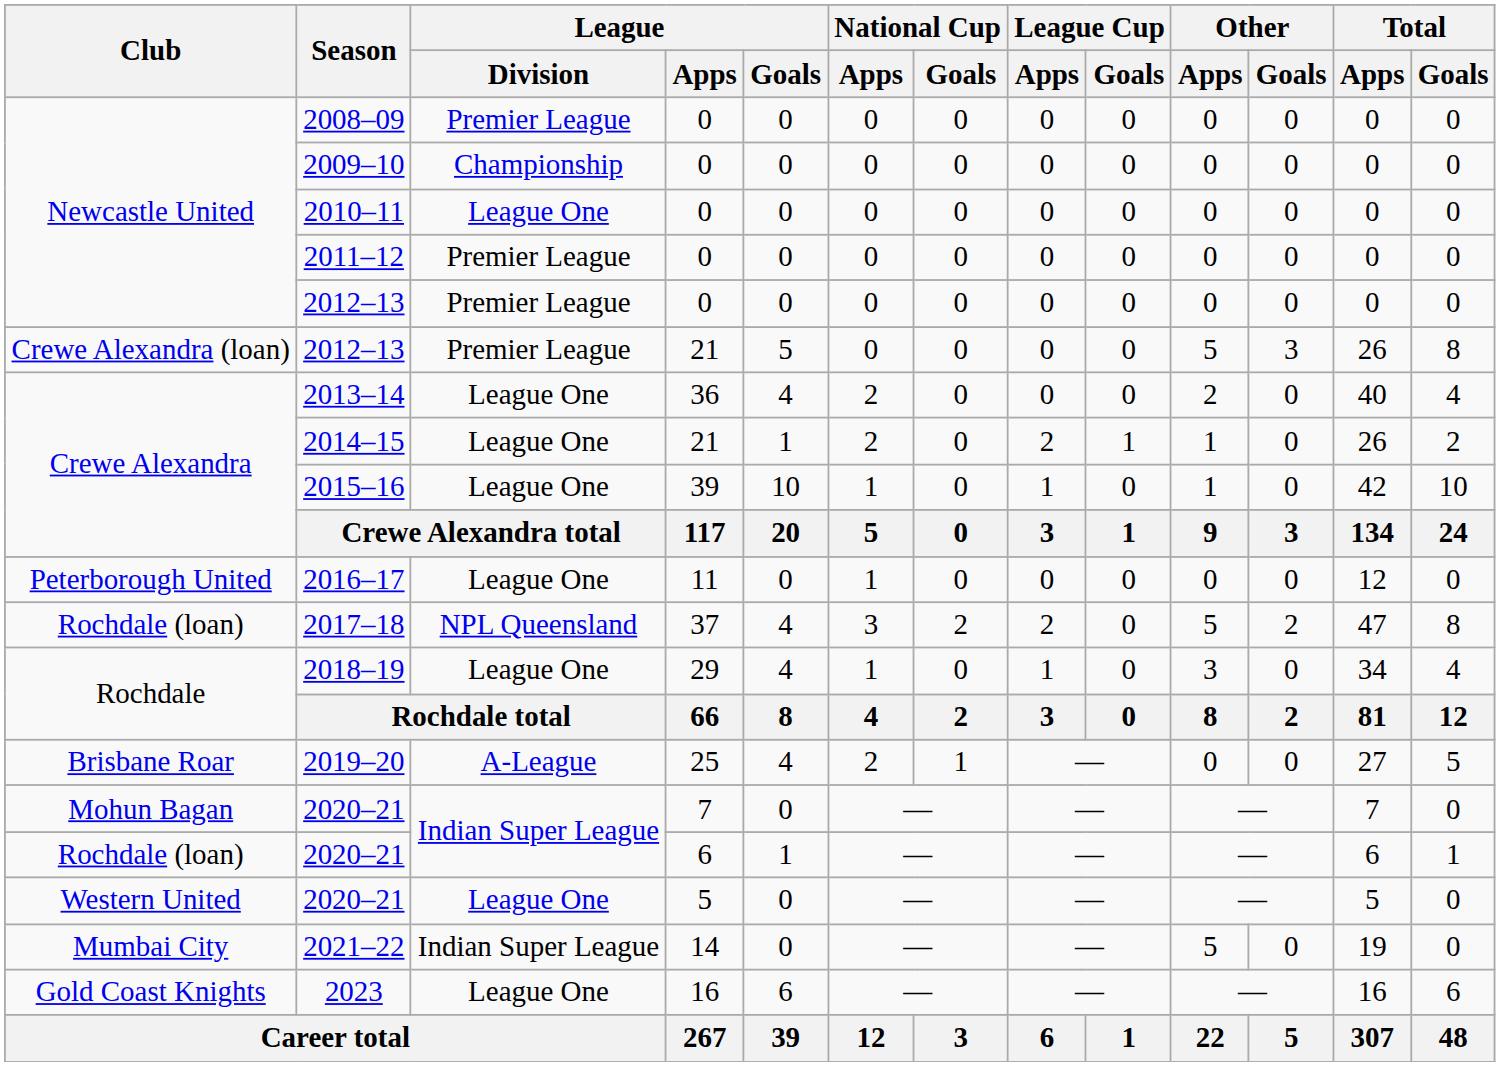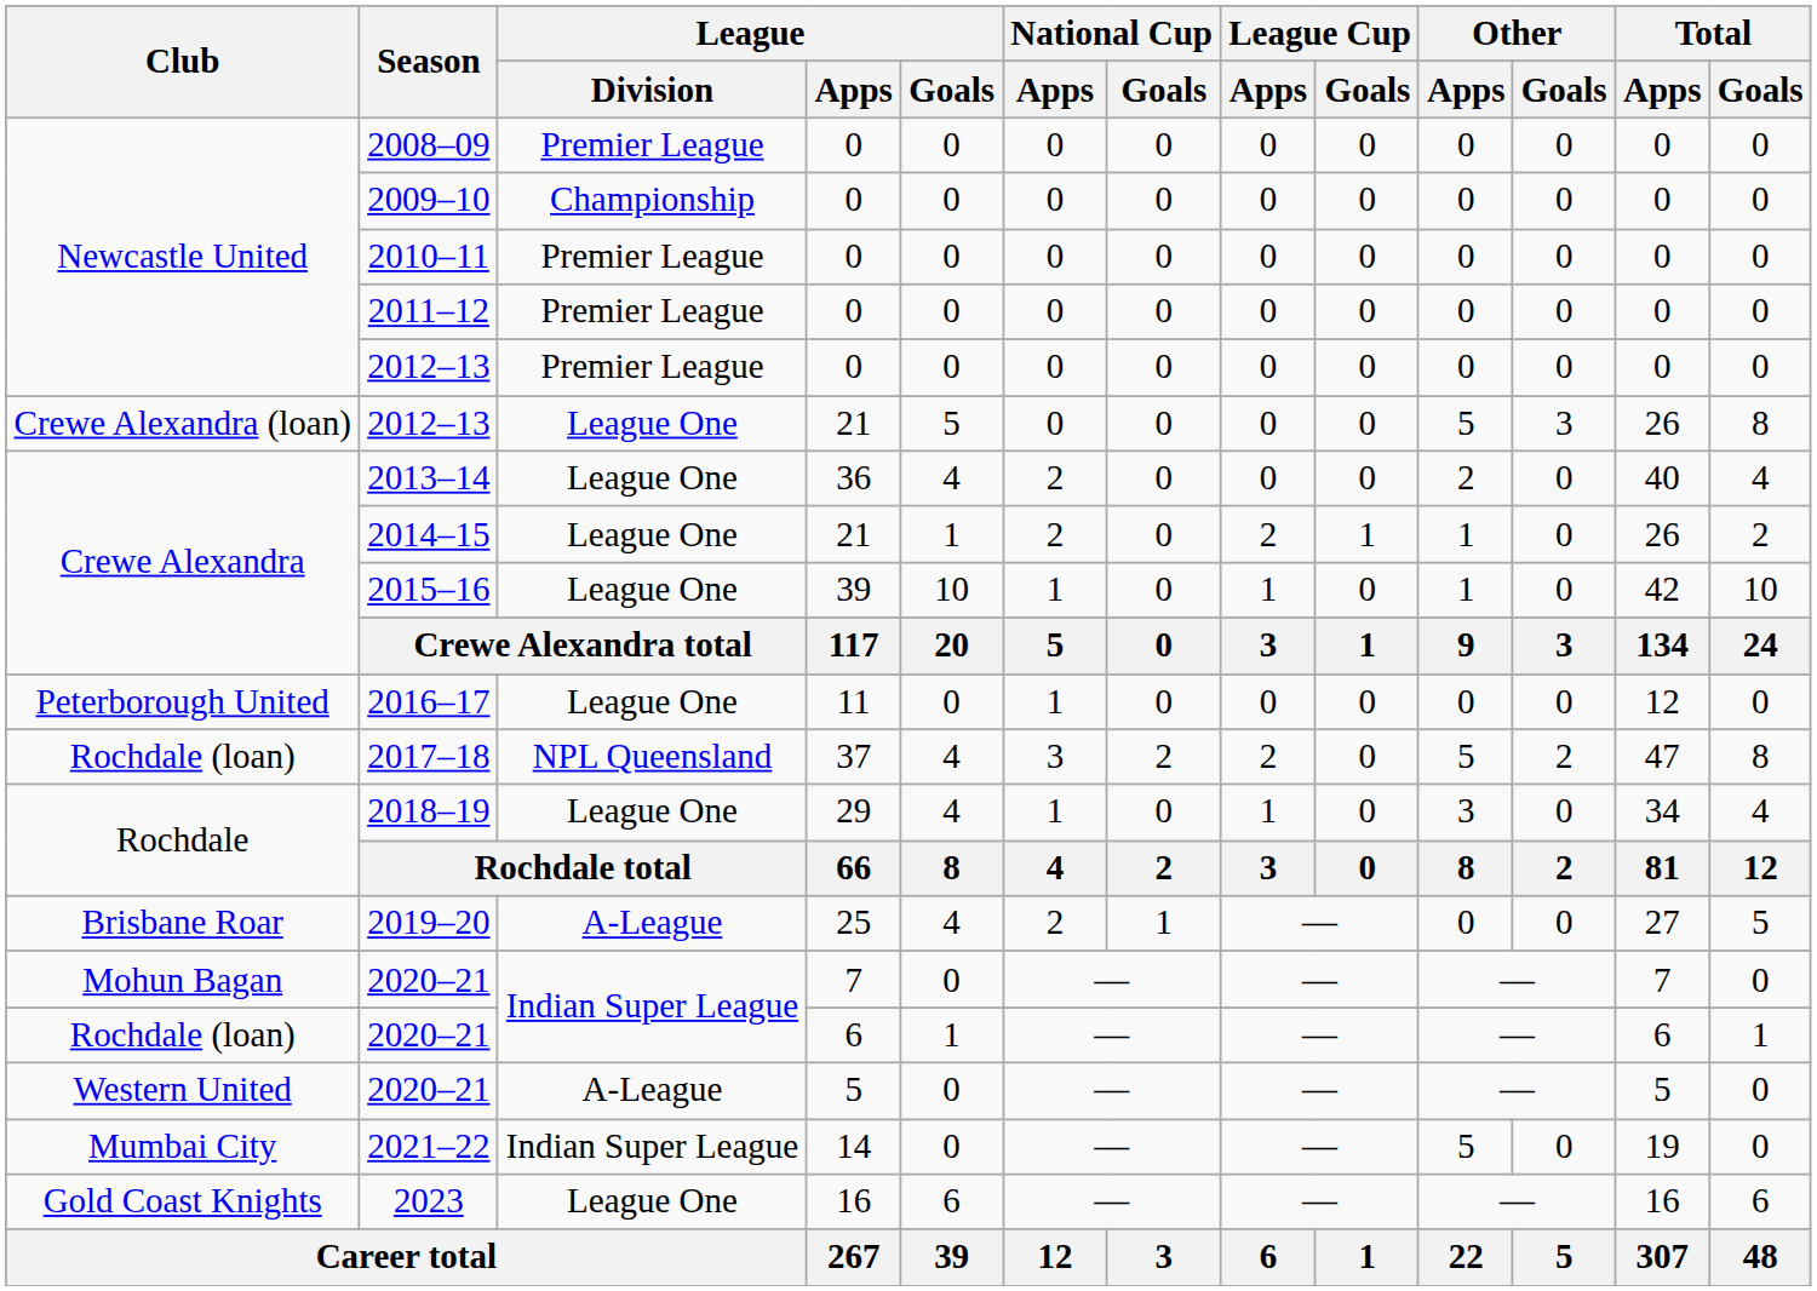 <table class="wikitable" style="text-align: center">
 <tr>
 <th rowspan="2">Club</th>
 <th rowspan="2">Season</th>
 <th colspan="3">League</th>
 <th colspan="2">National Cup</th>
 <th colspan="2">League Cup</th>
 <th colspan="2">Other</th>
 <th colspan="2">Total</th>
 </tr>
 <tr>
 <th>Division</th>
 <th>Apps</th>
 <th>Goals</th>
 <th>Apps</th>
 <th>Goals</th>
 <th>Apps</th>
 <th>Goals</th>
 <th>Apps</th>
 <th>Goals</th>
 <th>Apps</th>
 <th>Goals</th>
 </tr>
 <tr>
 <td rowspan="5"><a href='#'>Newcastle United</a></td>
 <td><a href='#'>2008–09</a></td>
 <td><a href='#'>Premier League</a></td>
 <td>0</td>
 <td>0</td>
 <td>0</td>
 <td>0</td>
 <td>0</td>
 <td>0</td>
 <td>0</td>
 <td>0</td>
 <td>0</td>
 <td>0</td>
 </tr>
 <tr>
 <td><a href='#'>2009–10</a></td>
 <td><a href='#'>Championship</a></td>
 <td>0</td>
 <td>0</td>
 <td>0</td>
 <td>0</td>
 <td>0</td>
 <td>0</td>
 <td>0</td>
 <td>0</td>
 <td>0</td>
 <td>0</td>
 </tr>
 <tr>
 <td><a href='#'>2010–11</a></td>
-<td><a href='#'>League One</a></td>
+<td>Premier League</td>
 <td>0</td>
 <td>0</td>
 <td>0</td>
 <td>0</td>
 <td>0</td>
 <td>0</td>
 <td>0</td>
 <td>0</td>
 <td>0</td>
 <td>0</td>
 </tr>
 <tr>
 <td><a href='#'>2011–12</a></td>
 <td>Premier League</td>
 <td>0</td>
 <td>0</td>
 <td>0</td>
 <td>0</td>
 <td>0</td>
 <td>0</td>
 <td>0</td>
 <td>0</td>
 <td>0</td>
 <td>0</td>
 </tr>
 <tr>
 <td><a href='#'>2012–13</a></td>
 <td>Premier League</td>
 <td>0</td>
 <td>0</td>
 <td>0</td>
 <td>0</td>
 <td>0</td>
 <td>0</td>
 <td>0</td>
 <td>0</td>
 <td>0</td>
 <td>0</td>
 </tr>
 <tr>
 <td><a href='#'>Crewe Alexandra</a> (loan)</td>
 <td><a href='#'>2012–13</a></td>
-<td>Premier League</td>
+<td><a href='#'>League One</a></td>
 <td>21</td>
 <td>5</td>
 <td>0</td>
 <td>0</td>
 <td>0</td>
 <td>0</td>
 <td>5</td>
 <td>3</td>
 <td>26</td>
 <td>8</td>
 </tr>
 <tr>
 <td rowspan="4"><a href='#'>Crewe Alexandra</a></td>
 <td><a href='#'>2013–14</a></td>
 <td>League One</td>
 <td>36</td>
 <td>4</td>
 <td>2</td>
 <td>0</td>
 <td>0</td>
 <td>0</td>
 <td>2</td>
 <td>0</td>
 <td>40</td>
 <td>4</td>
 </tr>
 <tr>
 <td><a href='#'>2014–15</a></td>
 <td>League One</td>
 <td>21</td>
 <td>1</td>
 <td>2</td>
 <td>0</td>
 <td>2</td>
 <td>1</td>
 <td>1</td>
 <td>0</td>
 <td>26</td>
 <td>2</td>
 </tr>
 <tr>
 <td><a href='#'>2015–16</a></td>
 <td>League One</td>
 <td>39</td>
 <td>10</td>
 <td>1</td>
 <td>0</td>
 <td>1</td>
 <td>0</td>
 <td>1</td>
 <td>0</td>
 <td>42</td>
 <td>10</td>
 </tr>
 <tr>
 <th colspan="2">Crewe Alexandra total</th>
 <th>117</th>
 <th>20</th>
 <th>5</th>
 <th>0</th>
 <th>3</th>
 <th>1</th>
 <th>9</th>
 <th>3</th>
 <th>134</th>
 <th>24</th>
 </tr>
 <tr>
 <td><a href='#'>Peterborough United</a></td>
 <td><a href='#'>2016–17</a></td>
 <td>League One</td>
 <td>11</td>
 <td>0</td>
 <td>1</td>
 <td>0</td>
 <td>0</td>
 <td>0</td>
 <td>0</td>
 <td>0</td>
 <td>12</td>
 <td>0</td>
 </tr>
 <tr>
 <td><a href='#'>Rochdale</a> (loan)</td>
 <td><a href='#'>2017–18</a></td>
 <td rowspan="1"><a href='#'>NPL Queensland</a></td>
 <td>37</td>
 <td>4</td>
 <td>3</td>
 <td>2</td>
 <td>2</td>
 <td>0</td>
 <td>5</td>
 <td>2</td>
 <td>47</td>
 <td>8</td>
 </tr>
 <tr>
 <td rowspan=2>Rochdale</td>
 <td><a href='#'>2018–19</a></td>
 <td>League One</td>
 <td>29</td>
 <td>4</td>
 <td>1</td>
 <td>0</td>
 <td>1</td>
 <td>0</td>
 <td>3</td>
 <td>0</td>
 <td>34</td>
 <td>4</td>
 </tr>
 <tr>
 <th colspan=2>Rochdale total</th>
 <th>66</th>
 <th>8</th>
 <th>4</th>
 <th>2</th>
 <th>3</th>
 <th>0</th>
 <th>8</th>
 <th>2</th>
 <th>81</th>
 <th>12</th>
 </tr>
 <tr>
 <td><a href='#'>Brisbane Roar</a></td>
 <td><a href='#'>2019–20</a></td>
 <td rowspan="1"><a href='#'>A-League</a></td>
 <td>25</td>
 <td>4</td>
 <td>2</td>
 <td>1</td>
 <td colspan=2>—</td>
 <td>0</td>
 <td>0</td>
 <td>27</td>
 <td>5</td>
 </tr>
 <tr>
 <td rowspan="1"><a href='#'>Mohun Bagan</a></td>
 <td><a href='#'>2020–21</a></td>
 <td rowspan="2"><a href='#'>Indian Super League</a></td>
 <td>7</td>
 <td>0</td>
 <td colspan="2">—</td>
 <td colspan="2">—</td>
 <td colspan="2">—</td>
 <td>7</td>
 <td>0</td>
 </tr>
 <tr>
 <td><a href='#'>Rochdale</a> (loan)</td>
 <td><a href='#'>2020–21</a></td>
 <td>6</td>
 <td>1</td>
 <td colspan="2">—</td>
 <td colspan="2">—</td>
 <td colspan="2">—</td>
 <td>6</td>
 <td>1</td>
 </tr>
 <tr>
 <td rowspan="1"><a href='#'>Western United</a></td>
 <td><a href='#'>2020–21</a></td>
-<td><a href='#'>League One</a></td>
+<td rowspan="1">A-League</td>
 <td>5</td>
 <td>0</td>
 <td colspan=2>—</td>
 <td colspan=2>—</td>
 <td colspan="2">—</td>
 <td>5</td>
 <td>0</td>
 </tr>
 <tr>
 <td rowspan="1"><a href='#'>Mumbai City</a></td>
 <td><a href='#'>2021–22</a></td>
 <td rowspan="1">Indian Super League</td>
 <td>14</td>
 <td>0</td>
 <td colspan="2">—</td>
 <td colspan="2">—</td>
 <td>5</td>
 <td>0</td>
 <td>19</td>
 <td>0</td>
 </tr>
 <tr>
 <td rowspan="1"><a href='#'>Gold Coast Knights</a></td>
 <td><a href='#'>2023</a></td>
 <td>League One</td>
 <td>16</td>
 <td>6</td>
 <td colspan=2>—</td>
 <td colspan=2>—</td>
 <td colspan="2">—</td>
 <td>16</td>
 <td>6</td>
 </tr>
 <tr>
 <th colspan="3">Career total</th>
 <th>267</th>
 <th>39</th>
 <th>12</th>
 <th>3</th>
 <th>6</th>
 <th>1</th>
 <th>22</th>
 <th>5</th>
 <th>307</th>
 <th>48</th>
 </tr>
 </table>
